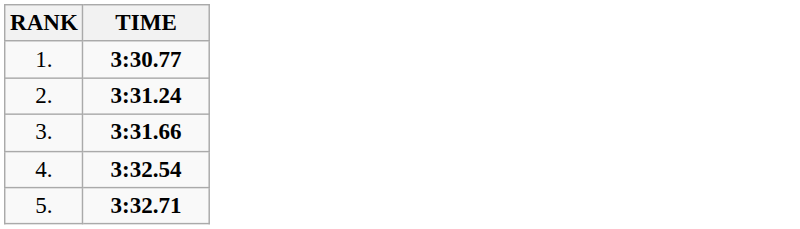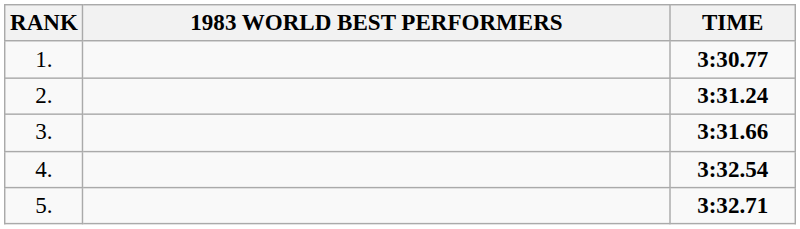 <table class=wikitable>
 <tr>
 <th>RANK</th>
+<th align="center" style="width: 25em">1983 WORLD BEST PERFORMERS</th>
 <th align="center" style="width: 5em">TIME</th>
 </tr>
 <tr>
 <td align="center">1.</td>
+<td></td>
 <td align="center"><strong>3:30.77</strong></td>
 </tr>
 <tr>
 <td align="center">2.</td>
+<td></td>
 <td align="center"><strong>3:31.24</strong></td>
 </tr>
 <tr>
 <td align="center">3.</td>
+<td></td>
 <td align="center"><strong>3:31.66</strong></td>
 </tr>
 <tr>
 <td align="center">4.</td>
+<td></td>
 <td align="center"><strong>3:32.54</strong></td>
 </tr>
 <tr>
 <td align="center">5.</td>
+<td></td>
 <td align="center"><strong>3:32.71</strong></td>
 </tr>
 </table>
